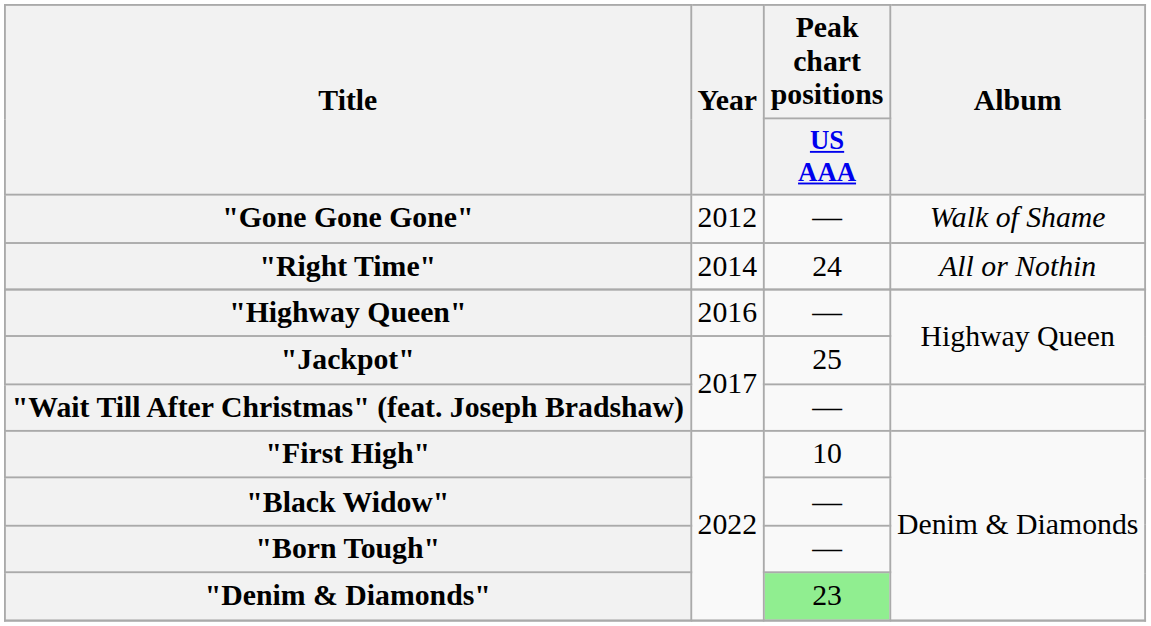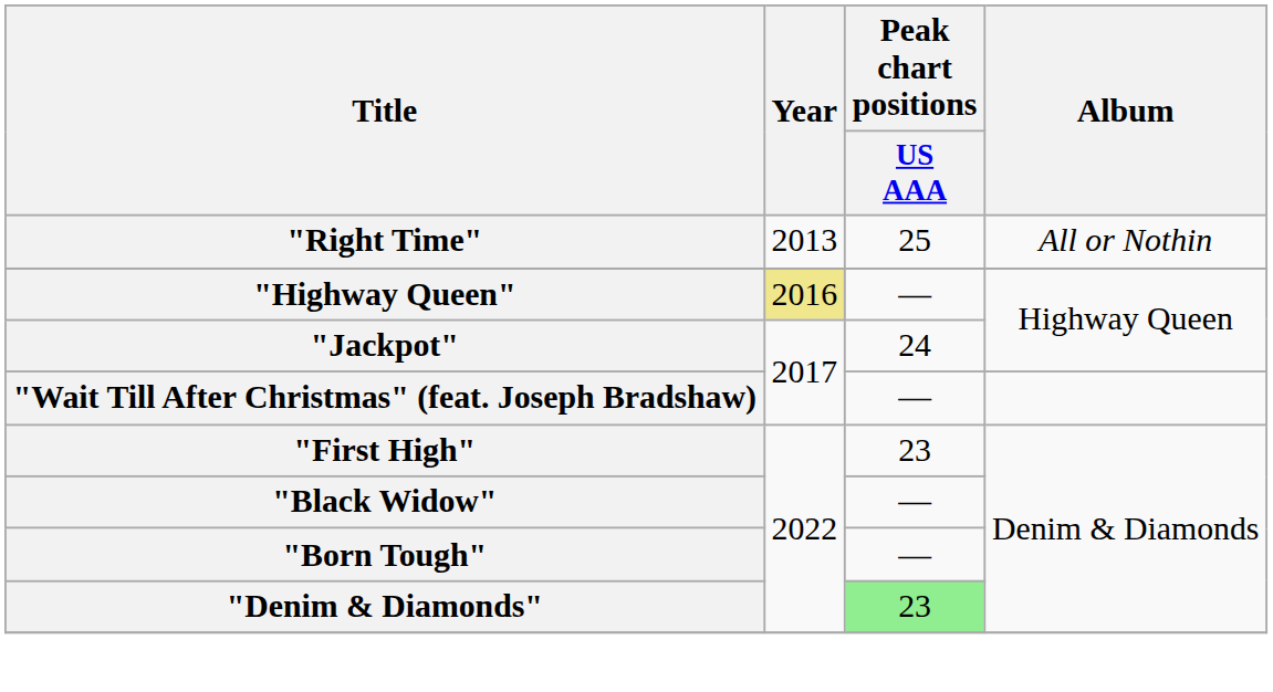 <table class="wikitable plainrowheaders" style="text-align:center;">
 <tr>
 <th scope="col" rowspan="2">Title</th>
 <th scope="col" rowspan="2">Year</th>
 <th scope="col">Peak chart positions</th>
 <th scope="col" rowspan="2">Album</th>
 </tr>
 <tr>
 <th scope="col" style="width:3em;font-size:90%;"><a href='#'>US<br>AAA</a><br></th>
 </tr>
 <tr>
-<th scope="row">"Gone Gone Gone"</th>
-<td>2012</td>
-<td>—</td>
-<td><em>Walk of Shame</em></td>
-</tr>
-<tr>
 <th scope="row">"Right Time"</th>
-<td>2014</td>
-<td>24</td>
+<td>2013</td>
+<td>25</td>
 <td><em>All or Nothin<strong></td>
 </tr>
 <tr>
 </tr>
 <tr>
 <th scope="row">"Highway Queen"</th>
-<td>2016</td>
+<td style="background: khaki;">2016</td>
 <td>—</td>
 <td rowspan="2"></em>Highway Queen<em></td>
 </tr>
 <tr>
 <th scope="row">"Jackpot"</th>
 <td rowspan="2">2017</td>
-<td>25</td>
+<td>24</td>
 </tr>
 <tr>
 <th scope="row">"Wait Till After Christmas" (feat. Joseph Bradshaw)</th>
 <td>—</td>
 <td></td>
 </tr>
 <tr>
 <th scope="row">"First High"</th>
 <td rowspan="4">2022</td>
-<td>10</td>
+<td>23</td>
 <td rowspan="4"></em>Denim & Diamonds<em></td>
 </tr>
 <tr>
 <th scope="row">"Black Widow"</th>
 <td>—</td>
 </tr>
 <tr>
 <th scope="row">"Born Tough"</th>
 <td>—</td>
 </tr>
 <tr>
 <th scope="row">"Denim & Diamonds"</th>
 <td style="background: lightgreen;">23</td>
 </tr>
 <tr>
 </tr>
 </table>
